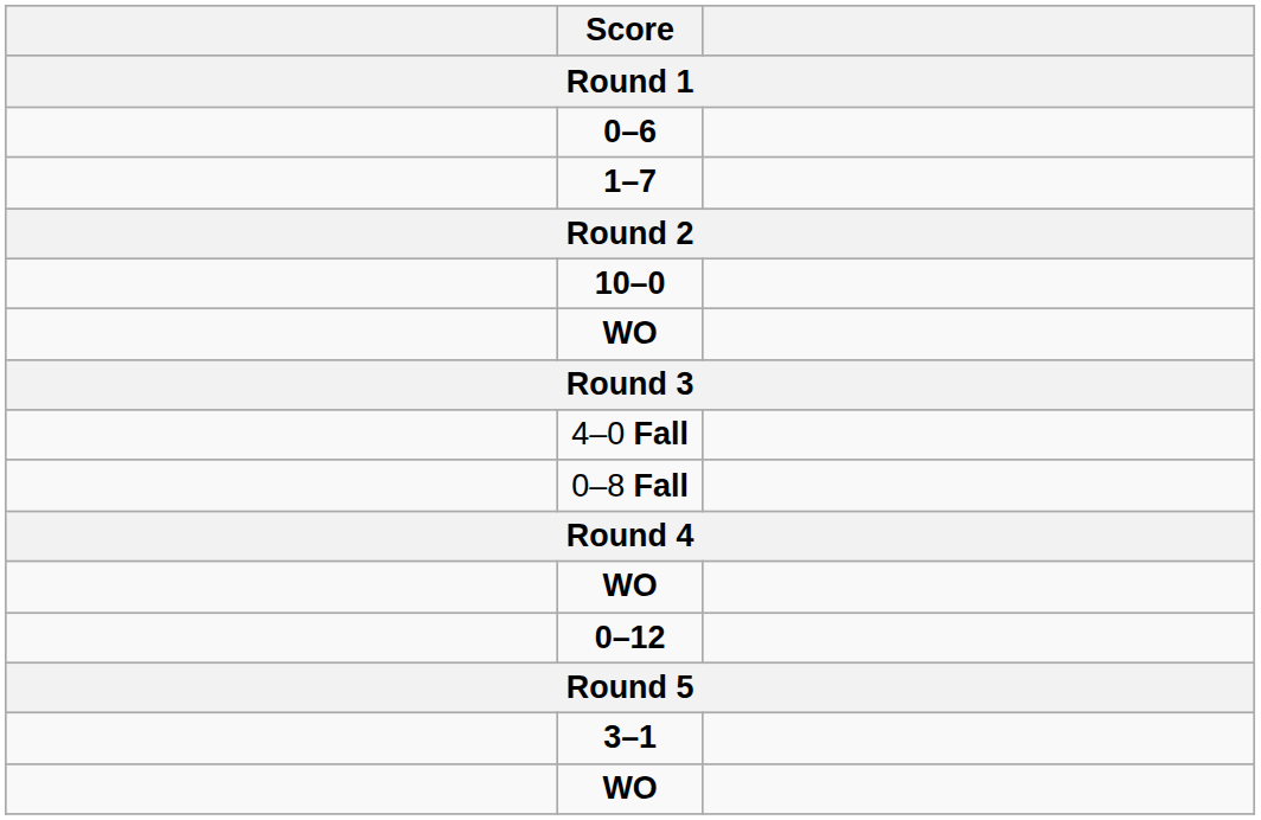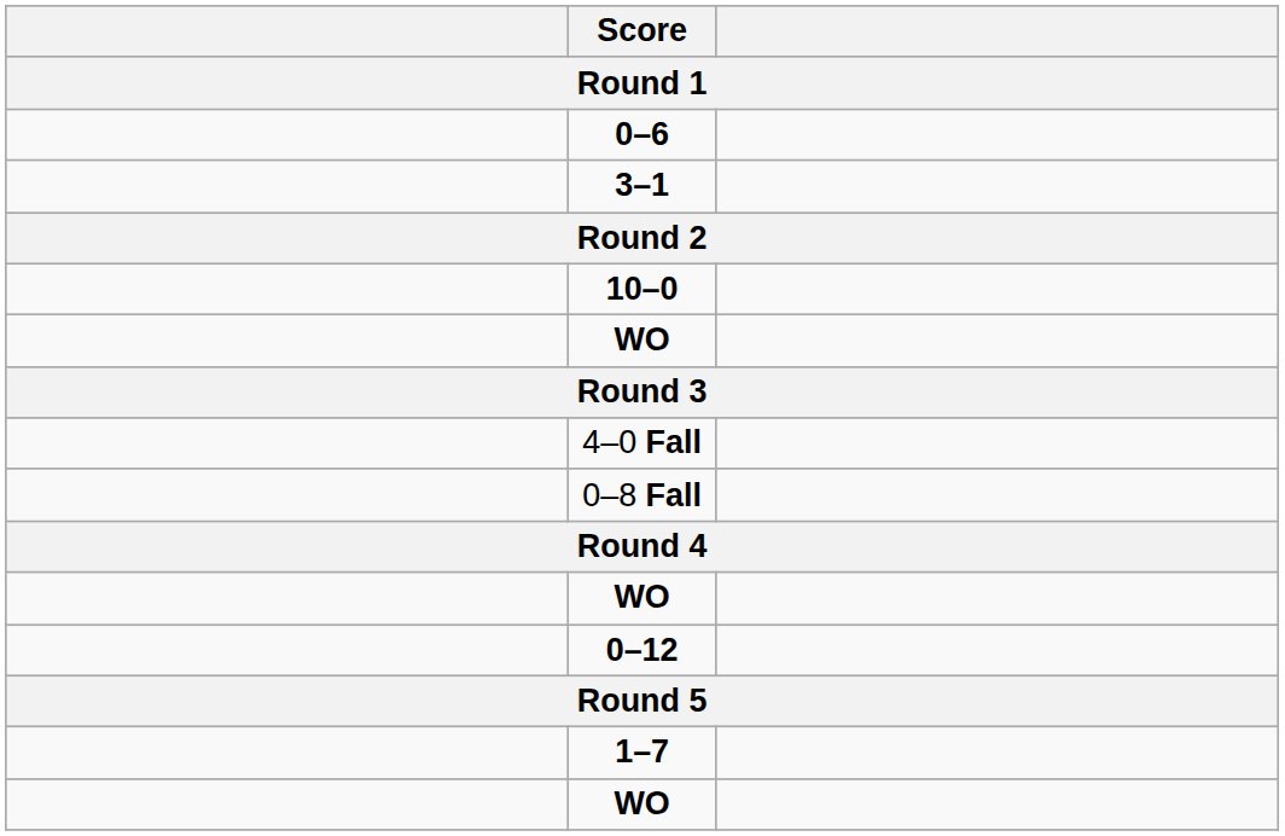 <table class="wikitable" style="text-align: left;">
 <tr>
 <th align="right" width="270"></th>
 <th width="65">Score</th>
 <th align="left" width="270"></th>
 </tr>
 <tr>
 <th colspan="3">Round 1</th>
 </tr>
 <tr>
 <td></td>
 <td align=center><strong>0–6</strong></td>
 <td><strong></strong></td>
 </tr>
 <tr>
+<td><strong></strong></td>
+<td align=center><strong>3–1</strong></td>
 <td></td>
-<td align=center><strong>1–7</strong></td>
-<td><strong></strong></td>
 </tr>
 <tr>
 <th colspan="3">Round 2</th>
 </tr>
 <tr>
 <td><strong></strong></td>
 <td align=center><strong>10–0</strong></td>
 <td></td>
 </tr>
 <tr>
 <td><strong></strong></td>
 <td align=center><strong>WO</strong></td>
 <td></td>
 </tr>
 <tr>
 <th colspan="3">Round 3</th>
 </tr>
 <tr>
 <td><strong></strong></td>
 <td align=center>4–0 <strong>Fall</strong></td>
 <td></td>
 </tr>
 <tr>
 <td></td>
 <td align=center>0–8 <strong>Fall</strong></td>
 <td><strong></strong></td>
 </tr>
 <tr>
 <th colspan="3">Round 4</th>
 </tr>
 <tr>
 <td></td>
 <td align=center><strong>WO</strong></td>
 <td><strong></strong></td>
 </tr>
 <tr>
 <td></td>
 <td align=center><strong>0–12</strong></td>
 <td><strong></strong></td>
 </tr>
 <tr>
 <th colspan="3">Round 5</th>
 </tr>
 <tr>
+<td></td>
+<td align=center><strong>1–7</strong></td>
 <td><strong></strong></td>
-<td align=center><strong>3–1</strong></td>
-<td></td>
 </tr>
 <tr>
 <td></td>
 <td align=center><strong>WO</strong></td>
 <td><strong></strong></td>
 </tr>
 </table>
